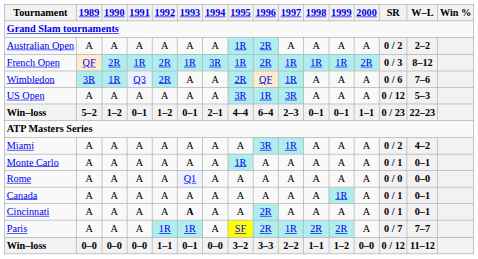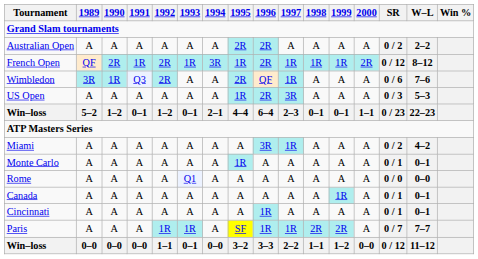 <table class=wikitable style=text-align:center;font-size:97%>
 <tr>
 <th>Tournament</th>
 <th><a href='#'>1989</a></th>
 <th><a href='#'>1990</a></th>
 <th><a href='#'>1991</a></th>
 <th><a href='#'>1992</a></th>
 <th><a href='#'>1993</a></th>
 <th><a href='#'>1994</a></th>
 <th><a href='#'>1995</a></th>
 <th><a href='#'>1996</a></th>
 <th><a href='#'>1997</a></th>
 <th><a href='#'>1998</a></th>
 <th><a href='#'>1999</a></th>
 <th><a href='#'>2000</a></th>
 <th>SR</th>
 <th>W–L</th>
 <th>Win %</th>
 </tr>
 <tr>
 <td colspan=23 align=left><strong><a href='#'>Grand Slam tournaments</a></strong></td>
 </tr>
 <tr>
 <td align=left><a href='#'>Australian Open</a></td>
 <td>A</td>
 <td>A</td>
 <td>A</td>
 <td>A</td>
 <td>A</td>
 <td>A</td>
-<td bgcolor=afeeee><a href='#'>1R</a></td>
+<td bgcolor=afeeee><a href='#'>2R</a></td>
 <td bgcolor=afeeee><a href='#'>2R</a></td>
 <td>A</td>
 <td>A</td>
 <td>A</td>
 <td>A</td>
 <th>0 / 2</th>
 <th>2–2</th>
 <th></th>
 </tr>
 <tr>
 <td align=left><a href='#'>French Open</a></td>
 <td bgcolor=ffebcd><a href='#'>QF</a></td>
 <td bgcolor=afeeee><a href='#'>2R</a></td>
 <td bgcolor=afeeee><a href='#'>1R</a></td>
 <td bgcolor=afeeee><a href='#'>2R</a></td>
 <td bgcolor=afeeee><a href='#'>1R</a></td>
 <td bgcolor=afeeee><a href='#'>3R</a></td>
 <td bgcolor=afeeee><a href='#'>1R</a></td>
 <td bgcolor=afeeee><a href='#'>2R</a></td>
 <td bgcolor=afeeee><a href='#'>1R</a></td>
 <td bgcolor=afeeee><a href='#'>1R</a></td>
 <td bgcolor=afeeee><a href='#'>1R</a></td>
 <td bgcolor=afeeee><a href='#'>2R</a></td>
-<th>0 / 3</th>
+<th>0 / 12</th>
 <th>8–12</th>
 <th></th>
 </tr>
 <tr>
 <td align=left><a href='#'>Wimbledon</a></td>
 <td bgcolor=afeeee><a href='#'>3R</a></td>
 <td bgcolor=afeeee><a href='#'>1R</a></td>
 <td bgcolor=ecf2ff><a href='#'>Q3</a></td>
 <td bgcolor=afeeee><a href='#'>2R</a></td>
 <td>A</td>
 <td>A</td>
 <td bgcolor=afeeee><a href='#'>2R</a></td>
 <td bgcolor=ffebcd><a href='#'>QF</a></td>
 <td bgcolor=afeeee><a href='#'>1R</a></td>
 <td>A</td>
 <td>A</td>
 <td>A</td>
 <th>0 / 6</th>
 <th>7–6</th>
 <th></th>
 </tr>
 <tr>
 <td align=left><a href='#'>US Open</a></td>
 <td>A</td>
 <td>A</td>
 <td>A</td>
 <td>A</td>
 <td>A</td>
 <td>A</td>
-<td bgcolor=afeeee><a href='#'>3R</a></td>
 <td bgcolor=afeeee><a href='#'>1R</a></td>
+<td bgcolor=afeeee><a href='#'>2R</a></td>
 <td bgcolor=afeeee><a href='#'>3R</a></td>
 <td>A</td>
 <td>A</td>
 <td>A</td>
-<th>0 / 12</th>
+<th>0 / 3</th>
 <th>5–3</th>
 <th></th>
 </tr>
 <tr>
 <th style=text-align:left>Win–loss</th>
 <th>5–2</th>
 <th>1–2</th>
 <th>0–1</th>
 <th>1–2</th>
 <th>0–1</th>
 <th>2–1</th>
 <th>4–4</th>
 <th>6–4</th>
 <th>2–3</th>
 <th>0–1</th>
 <th>0–1</th>
 <th>1–1</th>
 <th>0 / 23</th>
 <th>22–23</th>
 <th></th>
 </tr>
 <tr>
 <td colspan=23 align=left><strong>ATP Masters Series</strong></td>
 </tr>
 <tr>
 <td align=left><a href='#'>Miami</a></td>
 <td>A</td>
 <td>A</td>
 <td>A</td>
 <td>A</td>
 <td>A</td>
 <td>A</td>
 <td>A</td>
 <td bgcolor=afeeee><a href='#'>3R</a></td>
 <td bgcolor=afeeee><a href='#'>1R</a></td>
 <td>A</td>
 <td>A</td>
 <td>A</td>
 <th>0 / 2</th>
 <th>4–2</th>
 <th></th>
 </tr>
 <tr>
 <td align=left><a href='#'>Monte Carlo</a></td>
 <td>A</td>
 <td>A</td>
 <td>A</td>
 <td>A</td>
 <td>A</td>
 <td>A</td>
 <td bgcolor=afeeee><a href='#'>1R</a></td>
 <td>A</td>
 <td>A</td>
 <td>A</td>
 <td>A</td>
 <td>A</td>
 <th>0 / 1</th>
 <th>0–1</th>
 <th></th>
 </tr>
 <tr>
 <td align=left><a href='#'>Rome</a></td>
 <td>A</td>
 <td>A</td>
 <td>A</td>
 <td>A</td>
 <td bgcolor=ecf2ff><a href='#'>Q1</a></td>
 <td>A</td>
 <td>A</td>
 <td>A</td>
 <td>A</td>
 <td>A</td>
 <td>A</td>
 <td>A</td>
 <th>0 / 0</th>
 <th>0–0</th>
 <th></th>
 </tr>
 <tr>
 <td align=left><a href='#'>Canada</a></td>
 <td>A</td>
 <td>A</td>
 <td>A</td>
 <td>A</td>
 <td>A</td>
 <td>A</td>
 <td>A</td>
 <td>A</td>
 <td>A</td>
 <td>A</td>
 <td bgcolor=afeeee><a href='#'>1R</a></td>
 <td>A</td>
 <th>0 / 1</th>
 <th>0–1</th>
 <th></th>
 </tr>
 <tr>
 <td align=left><a href='#'>Cincinnati</a></td>
 <td>A</td>
 <td>A</td>
 <td>A</td>
 <td>A</td>
-<td><strong>A</strong></td>
 <td>A</td>
 <td>A</td>
-<td bgcolor=afeeee><a href='#'>2R</a></td>
+<td>A</td>
+<td bgcolor=afeeee><a href='#'>1R</a></td>
 <td>A</td>
 <td>A</td>
 <td>A</td>
 <td>A</td>
 <th>0 / 1</th>
 <th>0–1</th>
 <th></th>
 </tr>
 <tr>
 <td align=left><a href='#'>Paris</a></td>
 <td>A</td>
 <td>A</td>
 <td>A</td>
 <td bgcolor=afeeee><a href='#'>1R</a></td>
 <td bgcolor=afeeee><a href='#'>1R</a></td>
 <td>A</td>
 <td bgcolor=yellow><a href='#'>SF</a></td>
-<td bgcolor=afeeee><a href='#'>2R</a></td>
+<td bgcolor=afeeee><a href='#'>1R</a></td>
 <td bgcolor=afeeee><a href='#'>1R</a></td>
 <td bgcolor=afeeee><a href='#'>2R</a></td>
 <td bgcolor=afeeee><a href='#'>2R</a></td>
 <td>A</td>
 <th>0 / 7</th>
 <th>7–7</th>
 <th></th>
 </tr>
 <tr>
 <th style=text-align:left>Win–loss</th>
 <th>0–0</th>
 <th>0–0</th>
 <th>0–0</th>
 <th>1–1</th>
 <th>0–1</th>
 <th>0–0</th>
 <th>3–2</th>
 <th>3–3</th>
 <th>2–2</th>
 <th>1–1</th>
 <th>1–2</th>
 <th>0–0</th>
 <th>0 / 12</th>
 <th>11–12</th>
 <th></th>
 </tr>
 </table>
